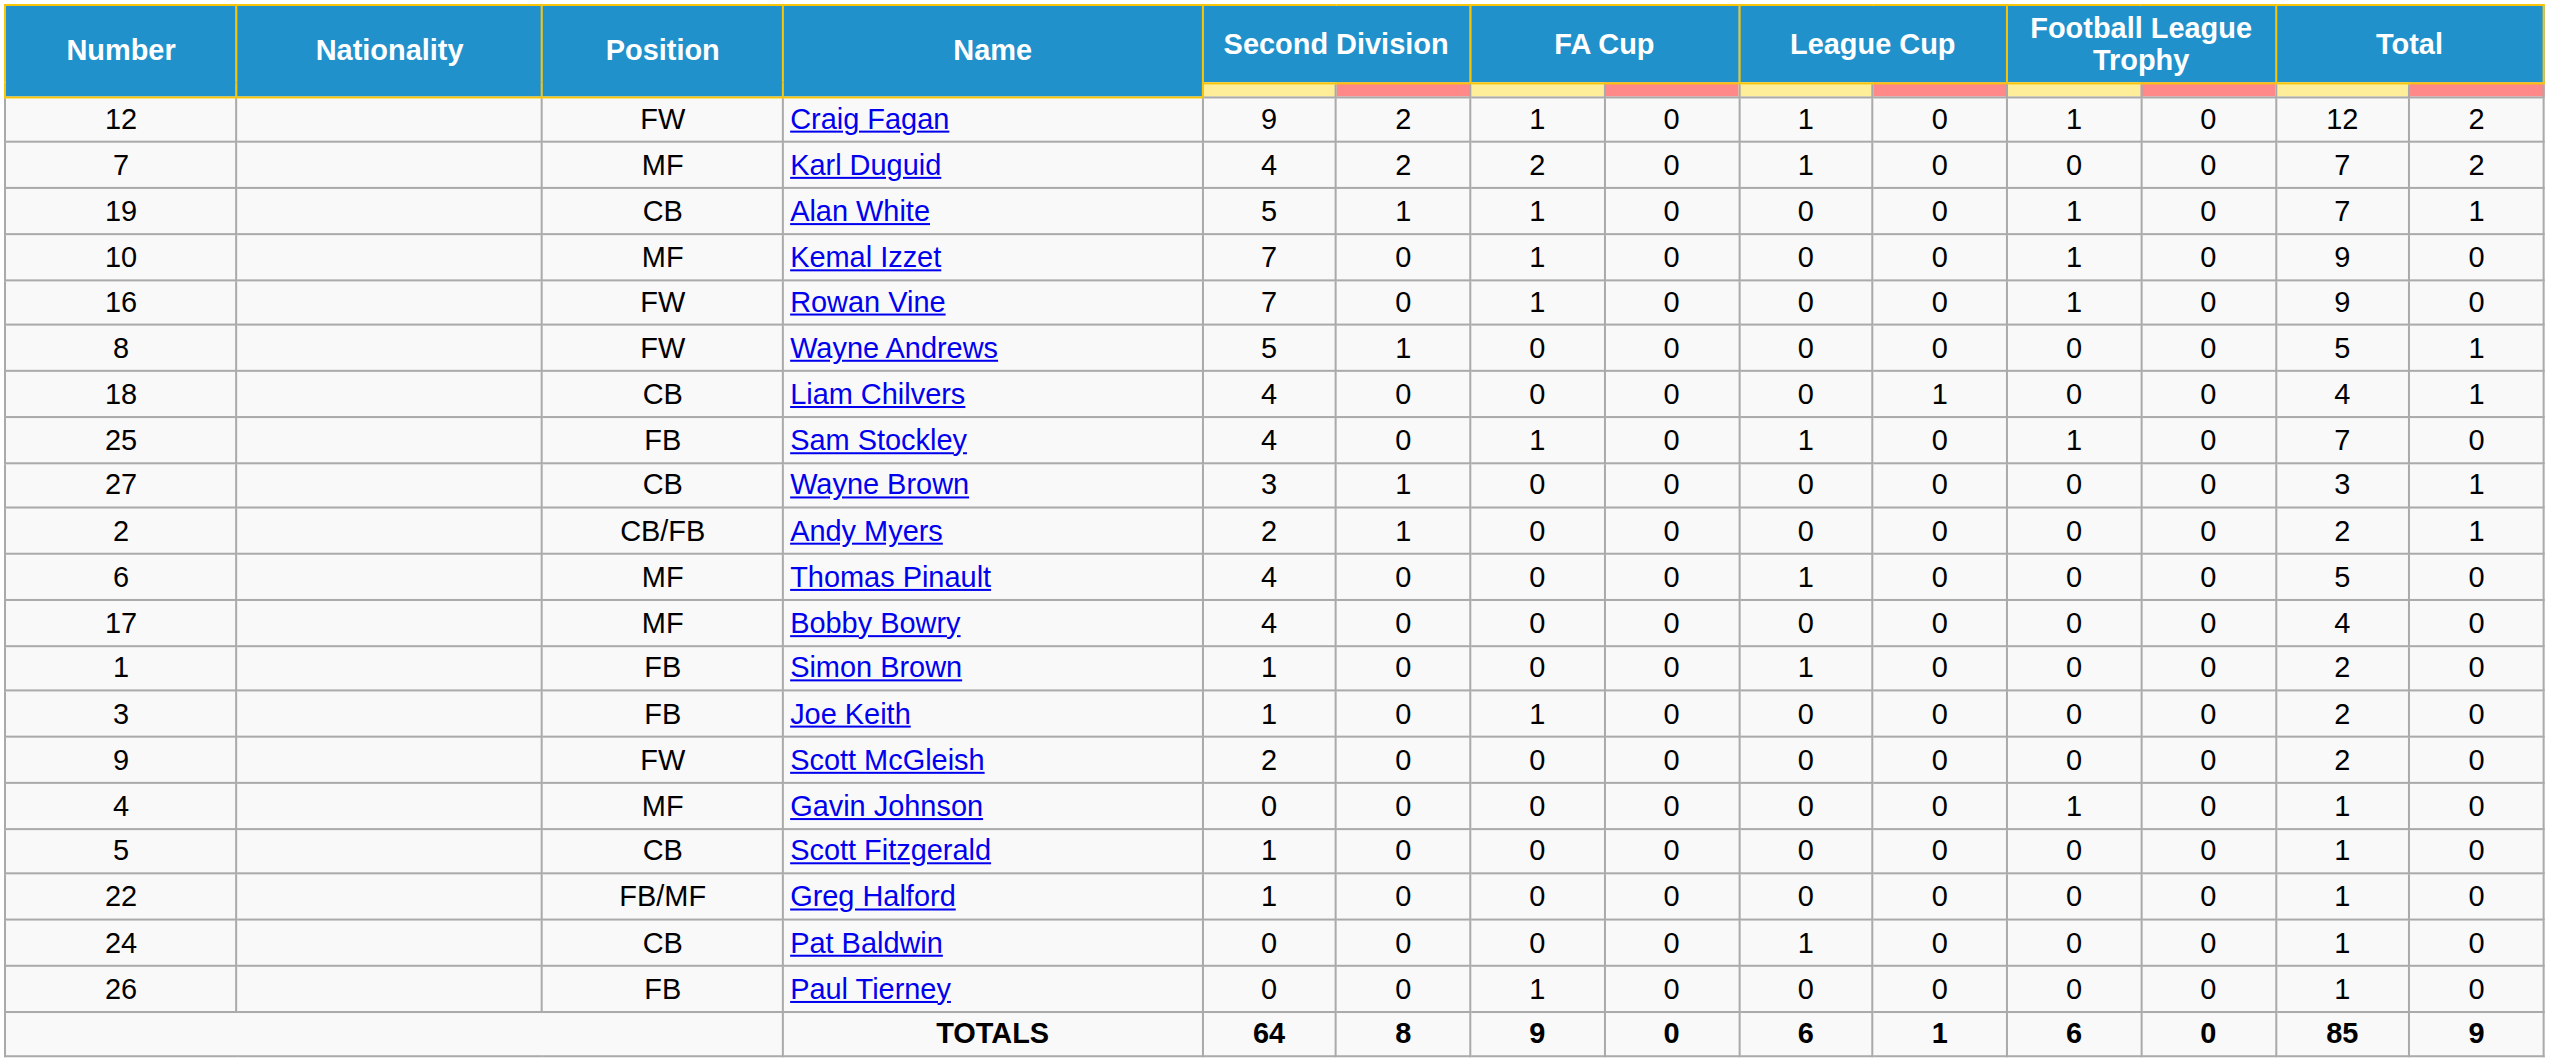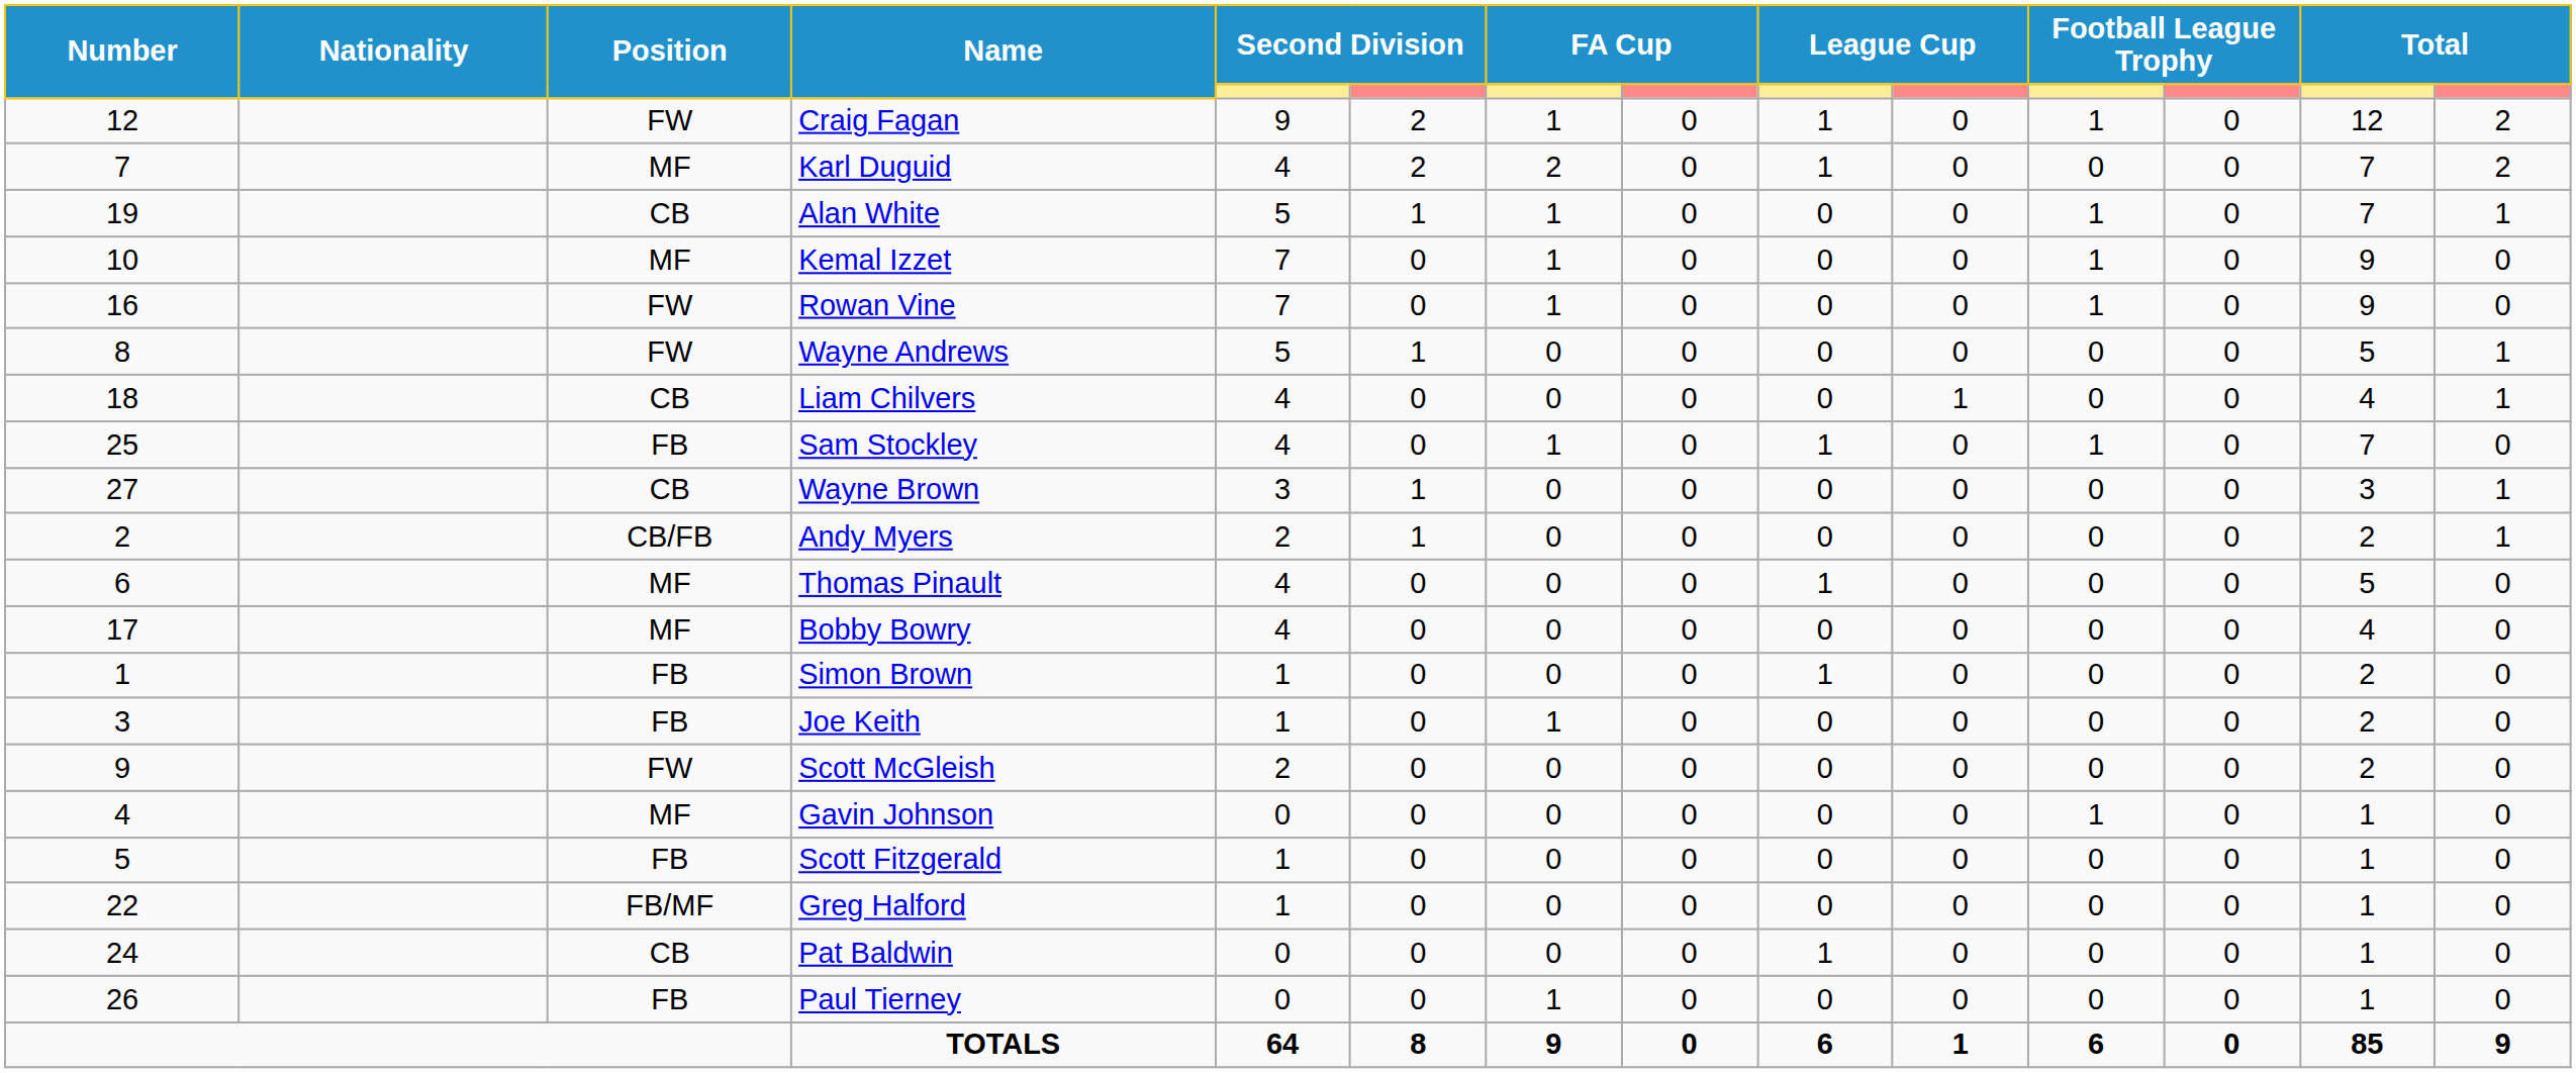 <table class="wikitable" style="text-align:center; font-size:90%; width:100%;">
 <tr>
 <th rowspan="2" style="background:#2191CC; color:white; border:1px solid #F7C408; text-align:center;">Number</th>
 <th rowspan="2" style="background:#2191CC; color:white; border:1px solid #F7C408; text-align:center;">Nationality</th>
 <th rowspan="2" style="background:#2191CC; color:white; border:1px solid #F7C408; text-align:center;">Position</th>
 <th rowspan="2" style="background:#2191CC; color:white; border:1px solid #F7C408; text-align:center;">Name</th>
 <th colspan="2" style="background:#2191CC; color:white; border:1px solid #F7C408; text-align:center;">Second Division</th>
 <th colspan="2" style="background:#2191CC; color:white; border:1px solid #F7C408; text-align:center;">FA Cup</th>
 <th colspan="2" style="background:#2191CC; color:white; border:1px solid #F7C408; text-align:center;">League Cup</th>
 <th colspan="2" style="background:#2191CC; color:white; border:1px solid #F7C408; text-align:center;">Football League Trophy</th>
 <th colspan="2" style="background:#2191CC; color:white; border:1px solid #F7C408; text-align:center;">Total</th>
 </tr>
 <tr>
 <th width=60 style="background: #FFEE99"></th>
 <th width=60 style="background: #FF8888"></th>
 <th width=60 style="background: #FFEE99"></th>
 <th width=60 style="background: #FF8888"></th>
 <th width=60 style="background: #FFEE99"></th>
 <th width=60 style="background: #FF8888"></th>
 <th width=60 style="background: #FFEE99"></th>
 <th width=60 style="background: #FF8888"></th>
 <th width=60 style="background: #FFEE99"></th>
 <th width=60 style="background: #FF8888"></th>
 </tr>
 <tr>
 <td>12</td>
 <td></td>
 <td>FW</td>
 <td align="left"><a href='#'>Craig Fagan</a></td>
 <td>9</td>
 <td>2</td>
 <td>1</td>
 <td>0</td>
 <td>1</td>
 <td>0</td>
 <td>1</td>
 <td>0</td>
 <td>12</td>
 <td>2</td>
 </tr>
 <tr>
 <td>7</td>
 <td></td>
 <td>MF</td>
 <td align="left"><a href='#'>Karl Duguid</a></td>
 <td>4</td>
 <td>2</td>
 <td>2</td>
 <td>0</td>
 <td>1</td>
 <td>0</td>
 <td>0</td>
 <td>0</td>
 <td>7</td>
 <td>2</td>
 </tr>
 <tr>
 <td>19</td>
 <td></td>
 <td>CB</td>
 <td align="left"><a href='#'>Alan White</a></td>
 <td>5</td>
 <td>1</td>
 <td>1</td>
 <td>0</td>
 <td>0</td>
 <td>0</td>
 <td>1</td>
 <td>0</td>
 <td>7</td>
 <td>1</td>
 </tr>
 <tr>
 <td>10</td>
 <td></td>
 <td>MF</td>
 <td align="left"><a href='#'>Kemal Izzet</a></td>
 <td>7</td>
 <td>0</td>
 <td>1</td>
 <td>0</td>
 <td>0</td>
 <td>0</td>
 <td>1</td>
 <td>0</td>
 <td>9</td>
 <td>0</td>
 </tr>
 <tr>
 <td>16</td>
 <td></td>
 <td>FW</td>
 <td align="left"><a href='#'>Rowan Vine</a></td>
 <td>7</td>
 <td>0</td>
 <td>1</td>
 <td>0</td>
 <td>0</td>
 <td>0</td>
 <td>1</td>
 <td>0</td>
 <td>9</td>
 <td>0</td>
 </tr>
 <tr>
 <td>8</td>
 <td></td>
 <td>FW</td>
 <td align="left"><a href='#'>Wayne Andrews</a></td>
 <td>5</td>
 <td>1</td>
 <td>0</td>
 <td>0</td>
 <td>0</td>
 <td>0</td>
 <td>0</td>
 <td>0</td>
 <td>5</td>
 <td>1</td>
 </tr>
 <tr>
 <td>18</td>
 <td></td>
 <td>CB</td>
 <td align="left"><a href='#'>Liam Chilvers</a></td>
 <td>4</td>
 <td>0</td>
 <td>0</td>
 <td>0</td>
 <td>0</td>
 <td>1</td>
 <td>0</td>
 <td>0</td>
 <td>4</td>
 <td>1</td>
 </tr>
 <tr>
 <td>25</td>
 <td></td>
 <td>FB</td>
 <td align="left"><a href='#'>Sam Stockley</a></td>
 <td>4</td>
 <td>0</td>
 <td>1</td>
 <td>0</td>
 <td>1</td>
 <td>0</td>
 <td>1</td>
 <td>0</td>
 <td>7</td>
 <td>0</td>
 </tr>
 <tr>
 <td>27</td>
 <td></td>
 <td>CB</td>
 <td align="left"><a href='#'>Wayne Brown</a></td>
 <td>3</td>
 <td>1</td>
 <td>0</td>
 <td>0</td>
 <td>0</td>
 <td>0</td>
 <td>0</td>
 <td>0</td>
 <td>3</td>
 <td>1</td>
 </tr>
 <tr>
 <td>2</td>
 <td></td>
 <td>CB/FB</td>
 <td align="left"><a href='#'>Andy Myers</a></td>
 <td>2</td>
 <td>1</td>
 <td>0</td>
 <td>0</td>
 <td>0</td>
 <td>0</td>
 <td>0</td>
 <td>0</td>
 <td>2</td>
 <td>1</td>
 </tr>
 <tr>
 <td>6</td>
 <td></td>
 <td>MF</td>
 <td align="left"><a href='#'>Thomas Pinault</a></td>
 <td>4</td>
 <td>0</td>
 <td>0</td>
 <td>0</td>
 <td>1</td>
 <td>0</td>
 <td>0</td>
 <td>0</td>
 <td>5</td>
 <td>0</td>
 </tr>
 <tr>
 <td>17</td>
 <td></td>
 <td>MF</td>
 <td align="left"><a href='#'>Bobby Bowry</a></td>
 <td>4</td>
 <td>0</td>
 <td>0</td>
 <td>0</td>
 <td>0</td>
 <td>0</td>
 <td>0</td>
 <td>0</td>
 <td>4</td>
 <td>0</td>
 </tr>
 <tr>
 <td>1</td>
 <td></td>
 <td>FB</td>
 <td align="left"><a href='#'>Simon Brown</a></td>
 <td>1</td>
 <td>0</td>
 <td>0</td>
 <td>0</td>
 <td>1</td>
 <td>0</td>
 <td>0</td>
 <td>0</td>
 <td>2</td>
 <td>0</td>
 </tr>
 <tr>
 <td>3</td>
 <td></td>
 <td>FB</td>
 <td align="left"><a href='#'>Joe Keith</a></td>
 <td>1</td>
 <td>0</td>
 <td>1</td>
 <td>0</td>
 <td>0</td>
 <td>0</td>
 <td>0</td>
 <td>0</td>
 <td>2</td>
 <td>0</td>
 </tr>
 <tr>
 <td>9</td>
 <td></td>
 <td>FW</td>
 <td align="left"><a href='#'>Scott McGleish</a></td>
 <td>2</td>
 <td>0</td>
 <td>0</td>
 <td>0</td>
 <td>0</td>
 <td>0</td>
 <td>0</td>
 <td>0</td>
 <td>2</td>
 <td>0</td>
 </tr>
 <tr>
 <td>4</td>
 <td></td>
 <td>MF</td>
 <td align="left"><a href='#'>Gavin Johnson</a></td>
 <td>0</td>
 <td>0</td>
 <td>0</td>
 <td>0</td>
 <td>0</td>
 <td>0</td>
 <td>1</td>
 <td>0</td>
 <td>1</td>
 <td>0</td>
 </tr>
 <tr>
 <td>5</td>
 <td></td>
-<td>CB</td>
+<td>FB</td>
 <td align="left"><a href='#'>Scott Fitzgerald</a></td>
 <td>1</td>
 <td>0</td>
 <td>0</td>
 <td>0</td>
 <td>0</td>
 <td>0</td>
 <td>0</td>
 <td>0</td>
 <td>1</td>
 <td>0</td>
 </tr>
 <tr>
 <td>22</td>
 <td></td>
 <td>FB/MF</td>
 <td align="left"><a href='#'>Greg Halford</a></td>
 <td>1</td>
 <td>0</td>
 <td>0</td>
 <td>0</td>
 <td>0</td>
 <td>0</td>
 <td>0</td>
 <td>0</td>
 <td>1</td>
 <td>0</td>
 </tr>
 <tr>
 <td>24</td>
 <td></td>
 <td>CB</td>
 <td align="left"><a href='#'>Pat Baldwin</a></td>
 <td>0</td>
 <td>0</td>
 <td>0</td>
 <td>0</td>
 <td>1</td>
 <td>0</td>
 <td>0</td>
 <td>0</td>
 <td>1</td>
 <td>0</td>
 </tr>
 <tr>
 <td>26</td>
 <td></td>
 <td>FB</td>
 <td align="left"><a href='#'>Paul Tierney</a></td>
 <td>0</td>
 <td>0</td>
 <td>1</td>
 <td>0</td>
 <td>0</td>
 <td>0</td>
 <td>0</td>
 <td>0</td>
 <td>1</td>
 <td>0</td>
 </tr>
 <tr>
 <td colspan="3"></td>
 <td><strong>TOTALS</strong></td>
 <td><strong>64</strong></td>
 <td><strong>8</strong></td>
 <td><strong>9</strong></td>
 <td><strong>0</strong></td>
 <td><strong>6</strong></td>
 <td><strong>1</strong></td>
 <td><strong>6</strong></td>
 <td><strong>0</strong></td>
 <td><strong>85</strong></td>
 <td><strong>9</strong></td>
 </tr>
 </table>
